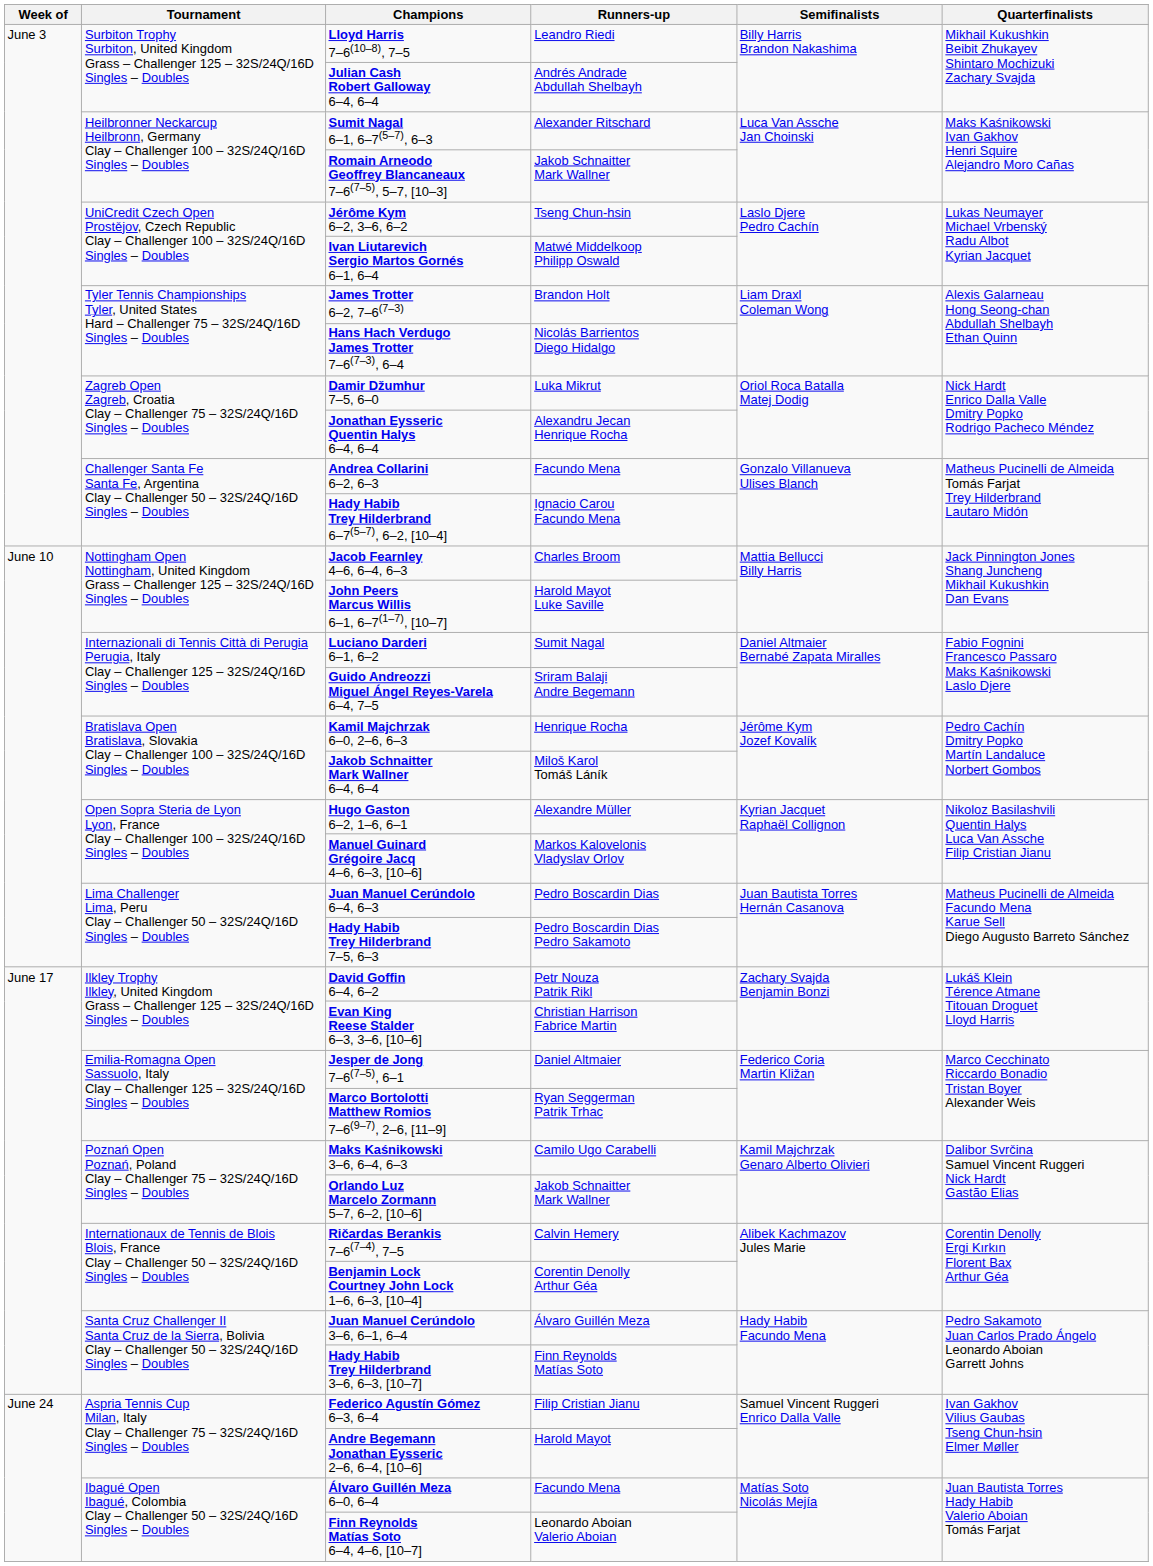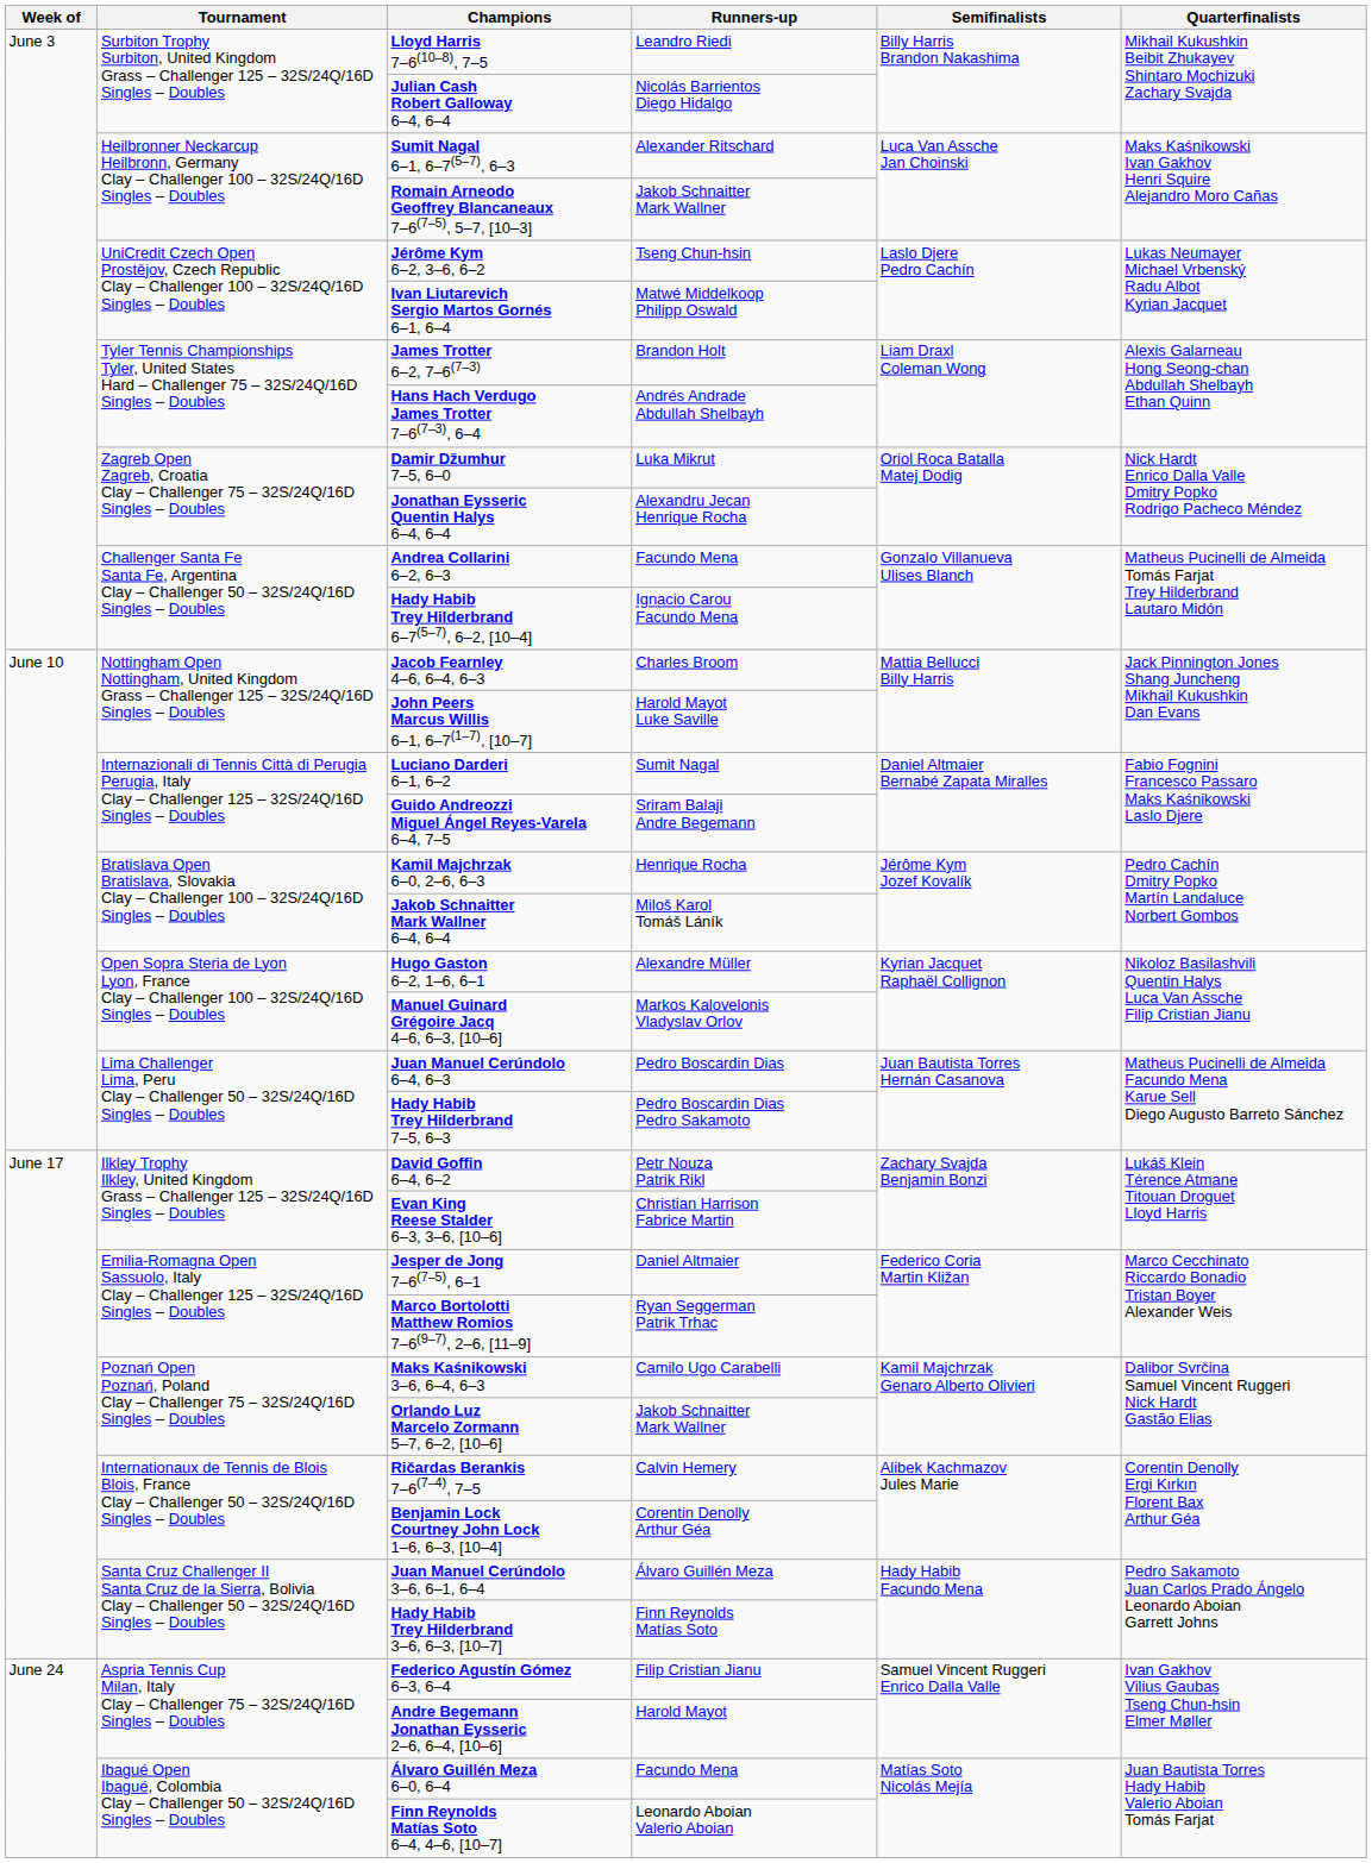 <table class="wikitable" style="font-size:85%;">
 <tr>
 <th width="75">Week of</th>
 <th width="250">Tournament</th>
 <th width="210">Champions</th>
 <th width="210">Runners-up</th>
 <th width="210">Semifinalists</th>
 <th width="210">Quarterfinalists</th>
 </tr>
 <tr valign=top>
 <td rowspan=12>June 3</td>
 <td rowspan=2><a href='#'>Surbiton Trophy</a><br><a href='#'>Surbiton</a>, United Kingdom <br> Grass – Challenger 125 – 32S/24Q/16D<br><a href='#'>Singles</a> – <a href='#'>Doubles</a></td>
 <td> <strong><a href='#'>Lloyd Harris</a></strong><br>7–6<sup>(10–8)</sup>, 7–5</td>
 <td> <a href='#'>Leandro Riedi</a></td>
 <td rowspan=2> <a href='#'>Billy Harris</a> <br>  <a href='#'>Brandon Nakashima</a></td>
 <td rowspan=2> <a href='#'>Mikhail Kukushkin</a> <br> <a href='#'>Beibit Zhukayev</a> <br> <a href='#'>Shintaro Mochizuki</a> <br>  <a href='#'>Zachary Svajda</a></td>
 </tr>
 <tr valign=top>
 <td> <strong><a href='#'>Julian Cash</a></strong><br> <strong><a href='#'>Robert Galloway</a></strong><br>6–4, 6–4</td>
-<td> <a href='#'>Andrés Andrade</a><br> <a href='#'>Abdullah Shelbayh</a></td>
+<td> <a href='#'>Nicolás Barrientos</a><br> <a href='#'>Diego Hidalgo</a></td>
 </tr>
 <tr valign=top>
 <td rowspan=2><a href='#'>Heilbronner Neckarcup</a><br><a href='#'>Heilbronn</a>, Germany <br> Clay – Challenger 100 – 32S/24Q/16D<br><a href='#'>Singles</a> – <a href='#'>Doubles</a></td>
 <td> <strong><a href='#'>Sumit Nagal</a></strong><br>6–1, 6–7<sup>(5–7)</sup>, 6–3</td>
 <td> <a href='#'>Alexander Ritschard</a></td>
 <td rowspan=2> <a href='#'>Luca Van Assche</a> <br>  <a href='#'>Jan Choinski</a></td>
 <td rowspan=2> <a href='#'>Maks Kaśnikowski</a> <br> <a href='#'>Ivan Gakhov</a> <br> <a href='#'>Henri Squire</a> <br>  <a href='#'>Alejandro Moro Cañas</a></td>
 </tr>
 <tr valign=top>
 <td> <strong><a href='#'>Romain Arneodo</a></strong><br> <strong><a href='#'>Geoffrey Blancaneaux</a></strong><br>7–6<sup>(7–5)</sup>, 5–7, [10–3]</td>
 <td> <a href='#'>Jakob Schnaitter</a><br> <a href='#'>Mark Wallner</a></td>
 </tr>
 <tr valign=top>
 <td rowspan=2><a href='#'>UniCredit Czech Open</a><br><a href='#'>Prostějov</a>, Czech Republic <br> Clay – Challenger 100 – 32S/24Q/16D<br><a href='#'>Singles</a> – <a href='#'>Doubles</a></td>
 <td> <strong><a href='#'>Jérôme Kym</a></strong><br>6–2, 3–6, 6–2</td>
 <td> <a href='#'>Tseng Chun-hsin</a></td>
 <td rowspan=2> <a href='#'>Laslo Djere</a> <br>  <a href='#'>Pedro Cachín</a></td>
 <td rowspan=2> <a href='#'>Lukas Neumayer</a> <br> <a href='#'>Michael Vrbenský</a> <br> <a href='#'>Radu Albot</a> <br>  <a href='#'>Kyrian Jacquet</a></td>
 </tr>
 <tr valign=top>
 <td> <strong><a href='#'>Ivan Liutarevich</a></strong><br> <strong><a href='#'>Sergio Martos Gornés</a></strong><br>6–1, 6–4</td>
 <td> <a href='#'>Matwé Middelkoop</a><br> <a href='#'>Philipp Oswald</a></td>
 </tr>
 <tr valign=top>
 <td rowspan=2><a href='#'>Tyler Tennis Championships</a><br><a href='#'>Tyler</a>, United States <br> Hard – Challenger 75 – 32S/24Q/16D<br><a href='#'>Singles</a> – <a href='#'>Doubles</a></td>
 <td> <strong><a href='#'>James Trotter</a></strong><br>6–2, 7–6<sup>(7–3)</sup></td>
 <td> <a href='#'>Brandon Holt</a></td>
 <td rowspan=2> <a href='#'>Liam Draxl</a> <br>  <a href='#'>Coleman Wong</a></td>
 <td rowspan=2> <a href='#'>Alexis Galarneau</a> <br> <a href='#'>Hong Seong-chan</a> <br> <a href='#'>Abdullah Shelbayh</a> <br>  <a href='#'>Ethan Quinn</a></td>
 </tr>
 <tr valign=top>
 <td> <strong><a href='#'>Hans Hach Verdugo</a></strong><br> <strong><a href='#'>James Trotter</a></strong><br>7–6<sup>(7–3)</sup>, 6–4</td>
-<td> <a href='#'>Nicolás Barrientos</a><br> <a href='#'>Diego Hidalgo</a></td>
+<td> <a href='#'>Andrés Andrade</a><br> <a href='#'>Abdullah Shelbayh</a></td>
 </tr>
 <tr valign=top>
 <td rowspan=2><a href='#'>Zagreb Open</a><br><a href='#'>Zagreb</a>, Croatia <br> Clay – Challenger 75 – 32S/24Q/16D<br><a href='#'>Singles</a> – <a href='#'>Doubles</a></td>
 <td> <strong><a href='#'>Damir Džumhur</a></strong><br>7–5, 6–0</td>
 <td> <a href='#'>Luka Mikrut</a></td>
 <td rowspan=2> <a href='#'>Oriol Roca Batalla</a> <br>  <a href='#'>Matej Dodig</a></td>
 <td rowspan=2> <a href='#'>Nick Hardt</a> <br> <a href='#'>Enrico Dalla Valle</a> <br> <a href='#'>Dmitry Popko</a> <br>  <a href='#'>Rodrigo Pacheco Méndez</a></td>
 </tr>
 <tr valign=top>
 <td> <strong><a href='#'>Jonathan Eysseric</a></strong><br> <strong><a href='#'>Quentin Halys</a></strong><br>6–4, 6–4</td>
 <td> <a href='#'>Alexandru Jecan</a><br> <a href='#'>Henrique Rocha</a></td>
 </tr>
 <tr valign=top>
 <td rowspan=2><a href='#'>Challenger Santa Fe</a><br><a href='#'>Santa Fe</a>, Argentina <br> Clay – Challenger 50 – 32S/24Q/16D<br><a href='#'>Singles</a> – <a href='#'>Doubles</a></td>
 <td> <strong><a href='#'>Andrea Collarini</a></strong><br>6–2, 6–3</td>
 <td> <a href='#'>Facundo Mena</a></td>
 <td rowspan=2> <a href='#'>Gonzalo Villanueva</a> <br>  <a href='#'>Ulises Blanch</a></td>
 <td rowspan=2> <a href='#'>Matheus Pucinelli de Almeida</a> <br> Tomás Farjat <br> <a href='#'>Trey Hilderbrand</a> <br>  <a href='#'>Lautaro Midón</a></td>
 </tr>
 <tr valign=top>
 <td> <strong><a href='#'>Hady Habib</a></strong><br> <strong><a href='#'>Trey Hilderbrand</a></strong><br>6–7<sup>(5–7)</sup>, 6–2, [10–4]</td>
 <td> <a href='#'>Ignacio Carou</a><br> <a href='#'>Facundo Mena</a></td>
 </tr>
 <tr valign=top>
 <td rowspan=10>June 10</td>
 <td rowspan=2><a href='#'>Nottingham Open</a><br><a href='#'>Nottingham</a>, United Kingdom <br> Grass – Challenger 125 – 32S/24Q/16D<br><a href='#'>Singles</a> – <a href='#'>Doubles</a></td>
 <td> <strong><a href='#'>Jacob Fearnley</a></strong><br>4–6, 6–4, 6–3</td>
 <td> <a href='#'>Charles Broom</a></td>
 <td rowspan=2> <a href='#'>Mattia Bellucci</a> <br>  <a href='#'>Billy Harris</a></td>
 <td rowspan=2> <a href='#'>Jack Pinnington Jones</a> <br> <a href='#'>Shang Juncheng</a> <br> <a href='#'>Mikhail Kukushkin</a> <br>  <a href='#'>Dan Evans</a></td>
 </tr>
 <tr valign=top>
 <td> <strong><a href='#'>John Peers</a></strong><br> <strong><a href='#'>Marcus Willis</a></strong><br>6–1, 6–7<sup>(1–7)</sup>, [10–7]</td>
 <td> <a href='#'>Harold Mayot</a><br> <a href='#'>Luke Saville</a></td>
 </tr>
 <tr valign=top>
 <td rowspan=2><a href='#'>Internazionali di Tennis Città di Perugia</a><br><a href='#'>Perugia</a>, Italy <br> Clay – Challenger 125 – 32S/24Q/16D<br><a href='#'>Singles</a> – <a href='#'>Doubles</a></td>
 <td> <strong><a href='#'>Luciano Darderi</a></strong><br>6–1, 6–2</td>
 <td> <a href='#'>Sumit Nagal</a></td>
 <td rowspan=2> <a href='#'>Daniel Altmaier</a> <br>  <a href='#'>Bernabé Zapata Miralles</a></td>
 <td rowspan=2> <a href='#'>Fabio Fognini</a> <br> <a href='#'>Francesco Passaro</a> <br> <a href='#'>Maks Kaśnikowski</a> <br>  <a href='#'>Laslo Djere</a></td>
 </tr>
 <tr valign=top>
 <td> <strong><a href='#'>Guido Andreozzi</a></strong><br> <strong><a href='#'>Miguel Ángel Reyes-Varela</a></strong><br>6–4, 7–5</td>
 <td> <a href='#'>Sriram Balaji</a><br> <a href='#'>Andre Begemann</a></td>
 </tr>
 <tr valign=top>
 <td rowspan=2><a href='#'>Bratislava Open</a><br><a href='#'>Bratislava</a>, Slovakia <br> Clay – Challenger 100 – 32S/24Q/16D<br><a href='#'>Singles</a> – <a href='#'>Doubles</a></td>
 <td> <strong><a href='#'>Kamil Majchrzak</a></strong><br>6–0, 2–6, 6–3</td>
 <td> <a href='#'>Henrique Rocha</a></td>
 <td rowspan=2> <a href='#'>Jérôme Kym</a> <br>  <a href='#'>Jozef Kovalík</a></td>
 <td rowspan=2> <a href='#'>Pedro Cachín</a> <br> <a href='#'>Dmitry Popko</a> <br> <a href='#'>Martín Landaluce</a> <br>  <a href='#'>Norbert Gombos</a></td>
 </tr>
 <tr valign=top>
 <td> <strong><a href='#'>Jakob Schnaitter</a></strong><br> <strong><a href='#'>Mark Wallner</a></strong><br>6–4, 6–4</td>
 <td> <a href='#'>Miloš Karol</a><br> Tomáš Láník</td>
 </tr>
 <tr valign=top>
 <td rowspan=2><a href='#'>Open Sopra Steria de Lyon</a><br><a href='#'>Lyon</a>, France <br> Clay – Challenger 100 – 32S/24Q/16D<br><a href='#'>Singles</a> – <a href='#'>Doubles</a></td>
 <td> <strong><a href='#'>Hugo Gaston</a></strong><br>6–2, 1–6, 6–1</td>
 <td> <a href='#'>Alexandre Müller</a></td>
 <td rowspan=2> <a href='#'>Kyrian Jacquet</a> <br>  <a href='#'>Raphaël Collignon</a></td>
 <td rowspan=2> <a href='#'>Nikoloz Basilashvili</a> <br> <a href='#'>Quentin Halys</a> <br>  <a href='#'>Luca Van Assche</a> <br>  <a href='#'>Filip Cristian Jianu</a></td>
 </tr>
 <tr valign=top>
 <td> <strong><a href='#'>Manuel Guinard</a></strong><br> <strong><a href='#'>Grégoire Jacq</a></strong><br>4–6, 6–3, [10–6]</td>
 <td> <a href='#'>Markos Kalovelonis</a><br> <a href='#'>Vladyslav Orlov</a></td>
 </tr>
 <tr valign=top>
 <td rowspan=2><a href='#'>Lima Challenger</a><br><a href='#'>Lima</a>, Peru <br> Clay – Challenger 50 – 32S/24Q/16D<br><a href='#'>Singles</a> – <a href='#'>Doubles</a></td>
 <td> <strong><a href='#'>Juan Manuel Cerúndolo</a></strong><br>6–4, 6–3</td>
 <td> <a href='#'>Pedro Boscardin Dias</a></td>
 <td rowspan=2> <a href='#'>Juan Bautista Torres</a> <br>  <a href='#'>Hernán Casanova</a></td>
 <td rowspan=2> <a href='#'>Matheus Pucinelli de Almeida</a> <br> <a href='#'>Facundo Mena</a> <br> <a href='#'>Karue Sell</a> <br>  Diego Augusto Barreto Sánchez</td>
 </tr>
 <tr valign=top>
 <td> <strong><a href='#'>Hady Habib</a></strong><br> <strong><a href='#'>Trey Hilderbrand</a></strong><br>7–5, 6–3</td>
 <td> <a href='#'>Pedro Boscardin Dias</a><br> <a href='#'>Pedro Sakamoto</a></td>
 </tr>
 <tr valign=top>
 <td rowspan=10>June 17</td>
 <td rowspan=2><a href='#'>Ilkley Trophy</a><br><a href='#'>Ilkley</a>, United Kingdom <br> Grass – Challenger 125 – 32S/24Q/16D<br><a href='#'>Singles</a> – <a href='#'>Doubles</a></td>
 <td> <strong><a href='#'>David Goffin</a></strong><br>6–4, 6–2</td>
 <td> <a href='#'>Petr Nouza</a><br> <a href='#'>Patrik Rikl</a></td>
 <td rowspan=2> <a href='#'>Zachary Svajda</a> <br>  <a href='#'>Benjamin Bonzi</a></td>
 <td rowspan=2> <a href='#'>Lukáš Klein</a> <br> <a href='#'>Térence Atmane</a> <br> <a href='#'>Titouan Droguet</a> <br>  <a href='#'>Lloyd Harris</a></td>
 </tr>
 <tr valign=top>
 <td> <strong><a href='#'>Evan King</a></strong><br> <strong><a href='#'>Reese Stalder</a></strong><br>6–3, 3–6, [10–6]</td>
 <td> <a href='#'>Christian Harrison</a><br> <a href='#'>Fabrice Martin</a></td>
 </tr>
 <tr valign=top>
 <td rowspan=2><a href='#'>Emilia-Romagna Open</a><br><a href='#'>Sassuolo</a>, Italy <br> Clay – Challenger 125 – 32S/24Q/16D<br><a href='#'>Singles</a> – <a href='#'>Doubles</a></td>
 <td> <strong><a href='#'>Jesper de Jong</a></strong><br>7–6<sup>(7–5)</sup>, 6–1</td>
 <td> <a href='#'>Daniel Altmaier</a></td>
 <td rowspan=2> <a href='#'>Federico Coria</a> <br>  <a href='#'>Martin Kližan</a></td>
 <td rowspan=2> <a href='#'>Marco Cecchinato</a> <br> <a href='#'>Riccardo Bonadio</a> <br> <a href='#'>Tristan Boyer</a> <br>  Alexander Weis</td>
 </tr>
 <tr valign=top>
 <td> <strong><a href='#'>Marco Bortolotti</a></strong><br> <strong><a href='#'>Matthew Romios</a></strong><br>7–6<sup>(9–7)</sup>, 2–6, [11–9]</td>
 <td> <a href='#'>Ryan Seggerman</a><br> <a href='#'>Patrik Trhac</a></td>
 </tr>
 <tr valign=top>
 <td rowspan=2><a href='#'>Poznań Open</a><br><a href='#'>Poznań</a>, Poland <br> Clay – Challenger 75 – 32S/24Q/16D<br><a href='#'>Singles</a> – <a href='#'>Doubles</a></td>
 <td> <strong><a href='#'>Maks Kaśnikowski</a></strong><br>3–6, 6–4, 6–3</td>
 <td> <a href='#'>Camilo Ugo Carabelli</a></td>
 <td rowspan=2> <a href='#'>Kamil Majchrzak</a> <br>  <a href='#'>Genaro Alberto Olivieri</a></td>
 <td rowspan=2> <a href='#'>Dalibor Svrčina</a> <br> Samuel Vincent Ruggeri <br> <a href='#'>Nick Hardt</a> <br>  <a href='#'>Gastão Elias</a></td>
 </tr>
 <tr valign=top>
 <td> <strong><a href='#'>Orlando Luz</a></strong><br> <strong><a href='#'>Marcelo Zormann</a></strong><br>5–7, 6–2, [10–6]</td>
 <td> <a href='#'>Jakob Schnaitter</a><br> <a href='#'>Mark Wallner</a></td>
 </tr>
 <tr valign=top>
 <td rowspan=2><a href='#'>Internationaux de Tennis de Blois</a><br><a href='#'>Blois</a>, France <br> Clay – Challenger 50 – 32S/24Q/16D<br><a href='#'>Singles</a> – <a href='#'>Doubles</a></td>
 <td> <strong><a href='#'>Ričardas Berankis</a></strong><br>7–6<sup>(7–4)</sup>, 7–5</td>
 <td> <a href='#'>Calvin Hemery</a></td>
 <td rowspan=2> <a href='#'>Alibek Kachmazov</a> <br>  Jules Marie</td>
 <td rowspan=2> <a href='#'>Corentin Denolly</a> <br> <a href='#'>Ergi Kırkın</a> <br> <a href='#'>Florent Bax</a> <br>  <a href='#'>Arthur Géa</a></td>
 </tr>
 <tr valign=top>
 <td> <strong><a href='#'>Benjamin Lock</a></strong><br> <strong><a href='#'>Courtney John Lock</a></strong><br>1–6, 6–3, [10–4]</td>
 <td> <a href='#'>Corentin Denolly</a><br> <a href='#'>Arthur Géa</a></td>
 </tr>
 <tr valign=top>
 <td rowspan=2><a href='#'>Santa Cruz Challenger II</a><br><a href='#'>Santa Cruz de la Sierra</a>, Bolivia <br> Clay – Challenger 50 – 32S/24Q/16D<br><a href='#'>Singles</a> – <a href='#'>Doubles</a></td>
 <td> <strong><a href='#'>Juan Manuel Cerúndolo</a></strong><br>3–6, 6–1, 6–4</td>
 <td> <a href='#'>Álvaro Guillén Meza</a></td>
 <td rowspan=2> <a href='#'>Hady Habib</a> <br>  <a href='#'>Facundo Mena</a></td>
 <td rowspan=2> <a href='#'>Pedro Sakamoto</a> <br> <a href='#'>Juan Carlos Prado Ángelo</a> <br> Leonardo Aboian <br>  Garrett Johns</td>
 </tr>
 <tr valign=top>
 <td> <strong><a href='#'>Hady Habib</a></strong><br> <strong><a href='#'>Trey Hilderbrand</a></strong><br>3–6, 6–3, [10–7]</td>
 <td> <a href='#'>Finn Reynolds</a><br> <a href='#'>Matías Soto</a></td>
 </tr>
 <tr valign=top>
 <td rowspan=4>June 24</td>
 <td rowspan=2><a href='#'>Aspria Tennis Cup</a><br><a href='#'>Milan</a>, Italy <br> Clay – Challenger 75 – 32S/24Q/16D<br><a href='#'>Singles</a> – <a href='#'>Doubles</a></td>
 <td> <strong><a href='#'>Federico Agustín Gómez</a></strong><br>6–3, 6–4</td>
 <td> <a href='#'>Filip Cristian Jianu</a></td>
 <td rowspan=2> Samuel Vincent Ruggeri <br>  <a href='#'>Enrico Dalla Valle</a></td>
 <td rowspan=2> <a href='#'>Ivan Gakhov</a> <br> <a href='#'>Vilius Gaubas</a> <br> <a href='#'>Tseng Chun-hsin</a> <br>  <a href='#'>Elmer Møller</a></td>
 </tr>
 <tr valign=top>
 <td> <strong><a href='#'>Andre Begemann</a></strong><br> <strong><a href='#'>Jonathan Eysseric</a></strong><br>2–6, 6–4, [10–6]</td>
 <td> <a href='#'>Harold Mayot</a></td>
 </tr>
 <tr valign=top>
 <td rowspan=2><a href='#'>Ibagué Open</a><br><a href='#'>Ibagué</a>, Colombia <br> Clay – Challenger 50 – 32S/24Q/16D<br><a href='#'>Singles</a> – <a href='#'>Doubles</a></td>
 <td> <strong><a href='#'>Álvaro Guillén Meza</a></strong><br>6–0, 6–4</td>
 <td> <a href='#'>Facundo Mena</a></td>
 <td rowspan=2> <a href='#'>Matías Soto</a> <br>  <a href='#'>Nicolás Mejía</a></td>
 <td rowspan=2> <a href='#'>Juan Bautista Torres</a> <br> <a href='#'>Hady Habib</a> <br> <a href='#'>Valerio Aboian</a> <br>  Tomás Farjat</td>
 </tr>
 <tr valign=top>
 <td> <strong><a href='#'>Finn Reynolds</a></strong><br> <strong><a href='#'>Matías Soto</a></strong><br>6–4, 4–6, [10–7]</td>
 <td> Leonardo Aboian<br> <a href='#'>Valerio Aboian</a></td>
 </tr>
 </table>
